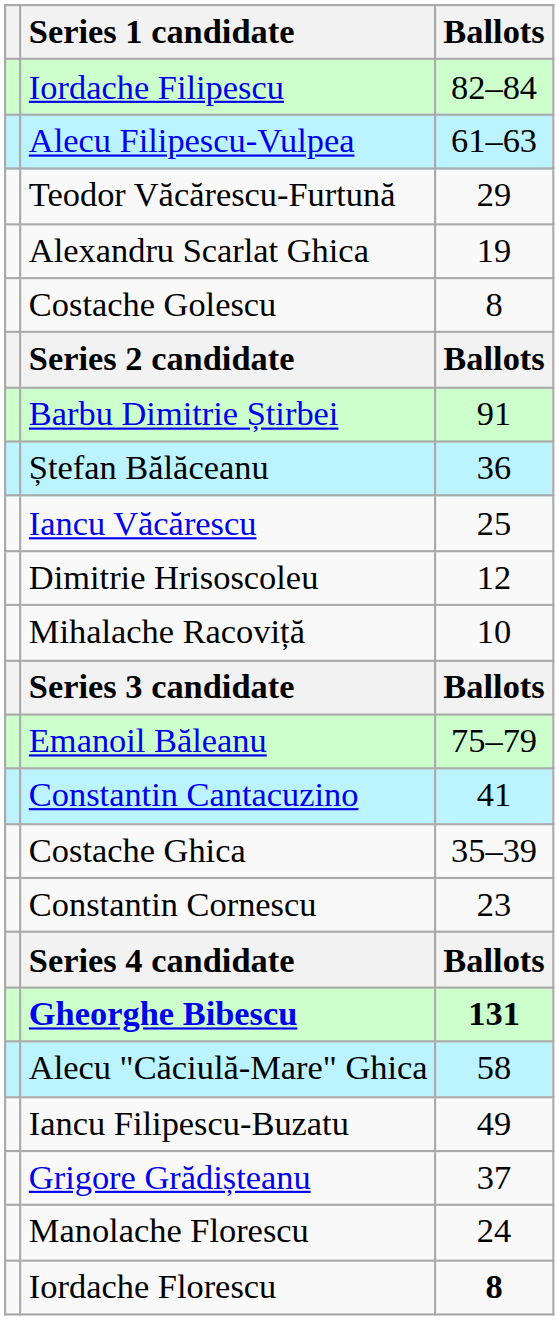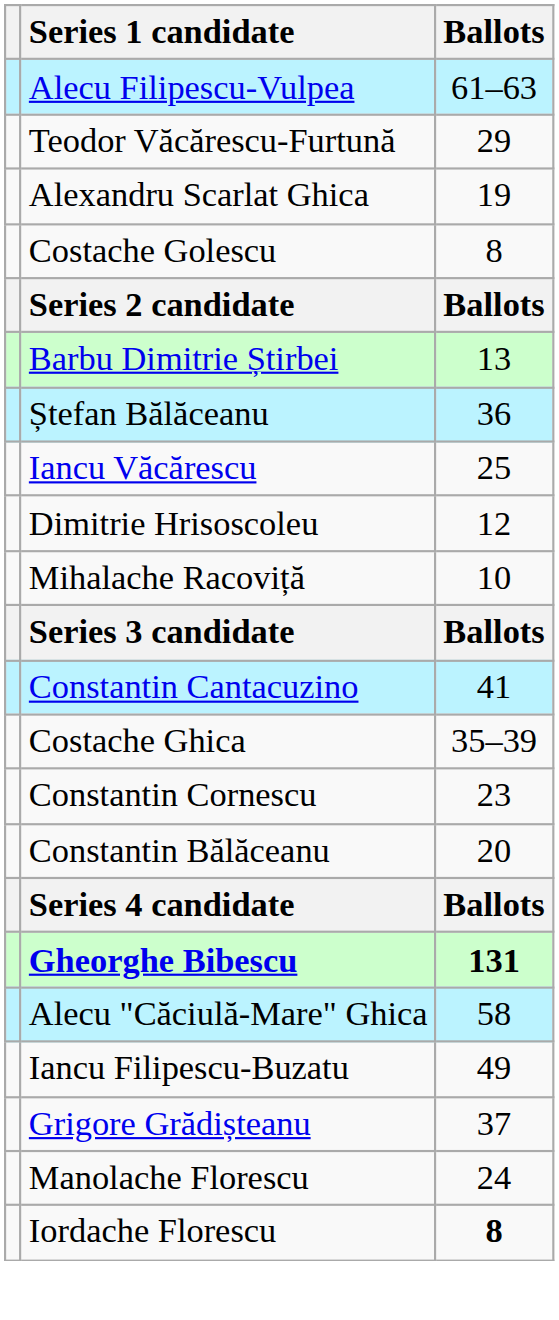 <table class="wikitable" style="text-align: center;">
 <tr>
 <th></th>
 <th style="text-align:left;">Series 1 candidate</th>
 <th>Ballots</th>
-</tr>
-<tr style="background:#ccffcc;">
-<td></td>
-<td style="text-align:left;"><a href='#'>Iordache Filipescu</a></td>
-<td>82–84</td>
 </tr>
 <tr style="background:#BBF3FF;">
 <td></td>
 <td style="text-align:left;"><a href='#'>Alecu Filipescu-Vulpea</a></td>
 <td>61–63</td>
 </tr>
 <tr>
 <td></td>
 <td style="text-align:left;">Teodor Văcărescu-Furtună</td>
 <td>29</td>
 </tr>
 <tr>
 <td></td>
 <td style="text-align:left;">Alexandru Scarlat Ghica</td>
 <td>19</td>
 </tr>
 <tr>
 <td></td>
 <td style="text-align:left;">Costache Golescu</td>
 <td>8</td>
 </tr>
 <tr>
 <th></th>
 <th style="text-align:left;">Series 2 candidate</th>
 <th>Ballots</th>
 </tr>
 <tr style="background:#ccffcc;">
 <td></td>
 <td style="text-align:left;"><a href='#'>Barbu Dimitrie Știrbei</a></td>
-<td>91</td>
+<td>13</td>
 </tr>
 <tr style="background:#BBF3FF;">
 <td></td>
 <td style="text-align:left;">Ștefan Bălăceanu</td>
 <td>36</td>
 </tr>
 <tr>
 <td></td>
 <td style="text-align:left;"><a href='#'>Iancu Văcărescu</a></td>
 <td>25</td>
 </tr>
 <tr>
 <td></td>
 <td style="text-align:left;">Dimitrie Hrisoscoleu</td>
 <td>12</td>
 </tr>
 <tr>
 <td></td>
 <td style="text-align:left;">Mihalache Racoviță</td>
 <td>10</td>
 </tr>
 <tr>
 <th></th>
 <th style="text-align:left;">Series 3 candidate</th>
 <th>Ballots</th>
 </tr>
-<tr style="background:#ccffcc;">
-<td></td>
-<td style="text-align:left;"><a href='#'>Emanoil Băleanu</a></td>
-<td>75–79</td>
-</tr>
 <tr style="background:#BBF3FF;">
 <td></td>
 <td style="text-align:left;"><a href='#'>Constantin Cantacuzino</a></td>
 <td>41</td>
 </tr>
 <tr>
 <td></td>
 <td style="text-align:left;">Costache Ghica</td>
 <td>35–39</td>
 </tr>
 <tr>
 <td></td>
 <td style="text-align:left;">Constantin Cornescu</td>
 <td>23</td>
+</tr>
+<tr>
+<td></td>
+<td style="text-align:left;">Constantin Bălăceanu</td>
+<td>20</td>
 </tr>
 <tr>
 <th></th>
 <th style="text-align:left;">Series 4 candidate</th>
 <th>Ballots</th>
 </tr>
 <tr style="background:#ccffcc;">
 <td></td>
 <td style="text-align:left;"><strong><a href='#'>Gheorghe Bibescu</a></strong></td>
 <td><strong>131</strong></td>
 </tr>
 <tr style="background:#BBF3FF;">
 <td></td>
 <td style="text-align:left;">Alecu "Căciulă-Mare" Ghica</td>
 <td>58</td>
 </tr>
 <tr>
 <td></td>
 <td style="text-align:left;">Iancu Filipescu-Buzatu</td>
 <td>49</td>
 </tr>
 <tr>
 <td></td>
 <td style="text-align:left;"><a href='#'>Grigore Grădișteanu</a></td>
 <td>37</td>
 </tr>
 <tr>
 <td></td>
 <td style="text-align:left;">Manolache Florescu</td>
 <td>24</td>
 </tr>
 <tr>
 <td></td>
 <td style="text-align:left;">Iordache Florescu</td>
 <td><strong>8</strong></td>
 </tr>
 </table>
